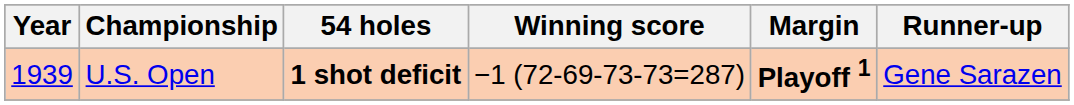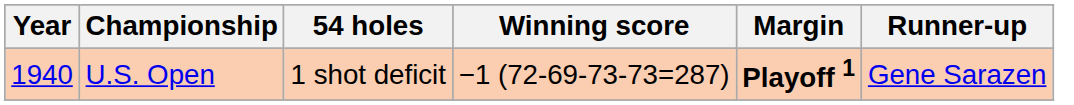 <table class="wikitable">
 <tr>
 <th>Year</th>
 <th>Championship</th>
 <th>54 holes</th>
 <th>Winning score</th>
 <th>Margin</th>
 <th>Runner-up</th>
 </tr>
 <tr style="background:#FBCEB1;">
-<td><a href='#'>1939</a></td>
+<td><a href='#'>1940</a></td>
 <td><a href='#'>U.S. Open</a></td>
-<td><strong>1 shot deficit</strong></td>
+<td>1 shot deficit</td>
 <td>−1 (72-69-73-73=287)</td>
 <td><strong>Playoff <sup>1</sup></strong></td>
 <td> <a href='#'>Gene Sarazen</a></td>
 </tr>
 </table>
